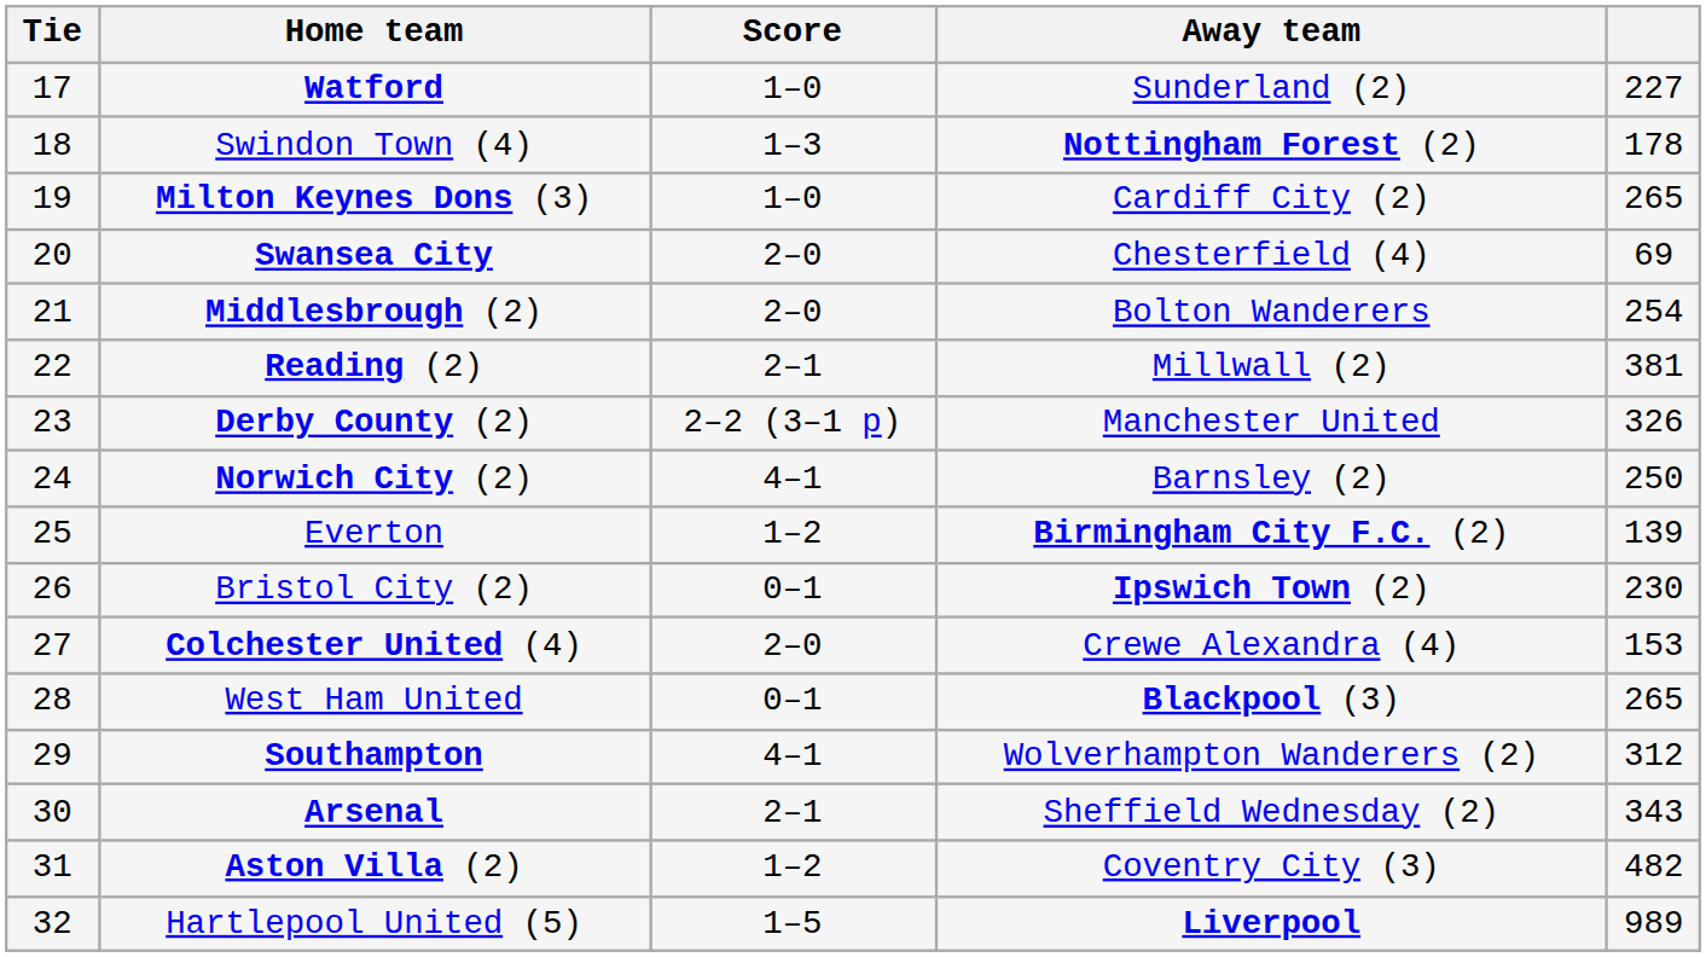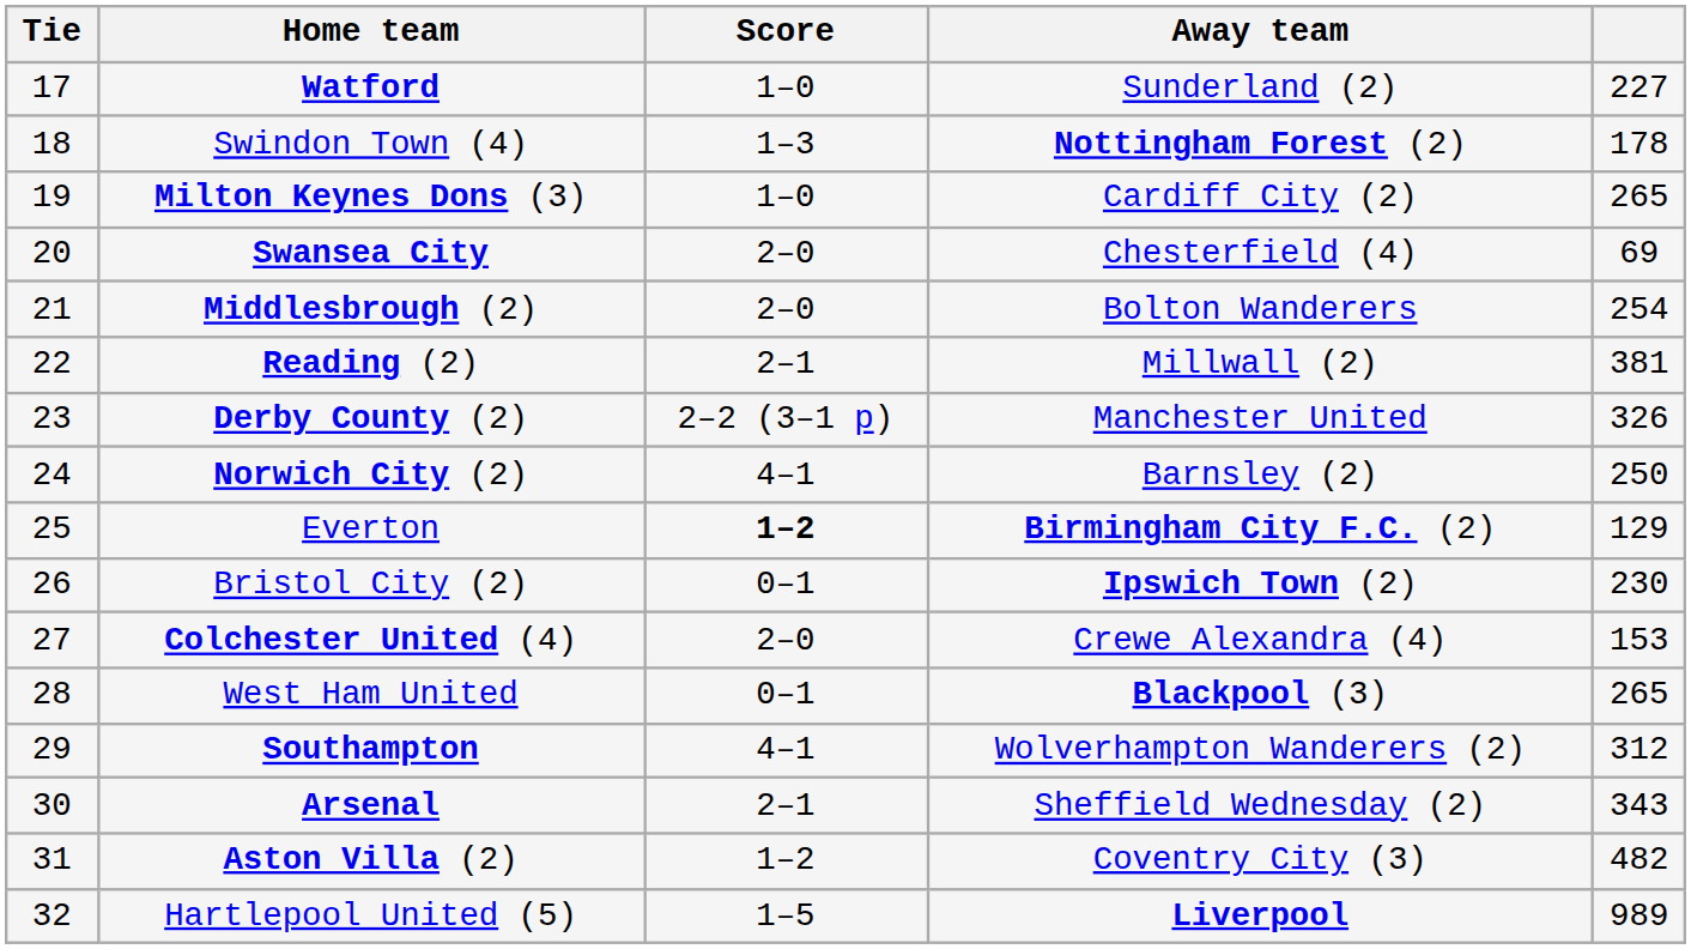 <table class="wikitable" style="width: 600px; background:WhiteSmoke; text-align:center; font-size:90%">
 <tr>
 <th>Tie</th>
 <th>Home team</th>
 <th>Score</th>
 <th>Away team</th>
 <th></th>
 </tr>
 <tr>
 <td>17</td>
 <td><strong><a href='#'>Watford</a></strong></td>
 <td>1–0</td>
 <td><a href='#'>Sunderland</a> (2)</td>
 <td>227</td>
 </tr>
 <tr>
 <td>18</td>
 <td><a href='#'>Swindon Town</a> (4)</td>
 <td>1–3</td>
 <td><strong><a href='#'>Nottingham Forest</a></strong> (2)</td>
 <td>178</td>
 </tr>
 <tr>
 <td>19</td>
 <td><strong><a href='#'>Milton Keynes Dons</a></strong> (3)</td>
 <td>1–0</td>
 <td><a href='#'>Cardiff City</a> (2)</td>
 <td>265</td>
 </tr>
 <tr>
 <td>20</td>
 <td><strong><a href='#'>Swansea City</a></strong></td>
 <td>2–0</td>
 <td><a href='#'>Chesterfield</a> (4)</td>
 <td>69</td>
 </tr>
 <tr>
 <td>21</td>
 <td><strong><a href='#'>Middlesbrough</a></strong> (2)</td>
 <td>2–0</td>
 <td><a href='#'>Bolton Wanderers</a></td>
 <td>254</td>
 </tr>
 <tr>
 <td>22</td>
 <td><strong><a href='#'>Reading</a></strong> (2)</td>
 <td>2–1</td>
 <td><a href='#'>Millwall</a> (2)</td>
 <td>381</td>
 </tr>
 <tr>
 <td>23</td>
 <td><strong><a href='#'>Derby County</a></strong> (2)</td>
 <td>2–2 (3–1 <a href='#'>p</a>)</td>
 <td><a href='#'>Manchester United</a></td>
 <td>326</td>
 </tr>
 <tr>
 <td>24</td>
 <td><strong><a href='#'>Norwich City</a></strong> (2)</td>
 <td>4–1</td>
 <td><a href='#'>Barnsley</a> (2)</td>
 <td>250</td>
 </tr>
 <tr>
 <td>25</td>
 <td><a href='#'>Everton</a></td>
-<td>1–2</td>
+<td><strong>1–2</strong></td>
 <td><strong><a href='#'>Birmingham City F.C.</a></strong> (2)</td>
-<td>139</td>
+<td>129</td>
 </tr>
 <tr>
 <td>26</td>
 <td><a href='#'>Bristol City</a> (2)</td>
 <td>0–1</td>
 <td><strong><a href='#'>Ipswich Town</a></strong> (2)</td>
 <td>230</td>
 </tr>
 <tr>
 <td>27</td>
 <td><strong><a href='#'>Colchester United</a></strong> (4)</td>
 <td>2–0</td>
 <td><a href='#'>Crewe Alexandra</a> (4)</td>
 <td>153</td>
 </tr>
 <tr>
 <td>28</td>
 <td><a href='#'>West Ham United</a></td>
 <td>0–1</td>
 <td><strong><a href='#'>Blackpool</a></strong> (3)</td>
 <td>265</td>
 </tr>
 <tr>
 <td>29</td>
 <td><strong><a href='#'>Southampton</a></strong></td>
 <td>4–1</td>
 <td><a href='#'>Wolverhampton Wanderers</a> (2)</td>
 <td>312</td>
 </tr>
 <tr>
 <td>30</td>
 <td><strong><a href='#'>Arsenal</a></strong></td>
 <td>2–1</td>
 <td><a href='#'>Sheffield Wednesday</a> (2)</td>
 <td>343</td>
 </tr>
 <tr>
 <td>31</td>
 <td><strong><a href='#'>Aston Villa</a></strong> (2)</td>
 <td>1–2</td>
 <td><a href='#'>Coventry City</a> (3)</td>
 <td>482</td>
 </tr>
 <tr>
 <td>32</td>
 <td><a href='#'>Hartlepool United</a> (5)</td>
 <td>1–5</td>
 <td><strong><a href='#'>Liverpool</a></strong></td>
 <td>989</td>
 </tr>
 </table>
